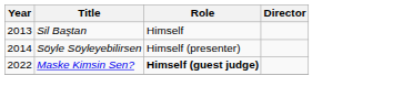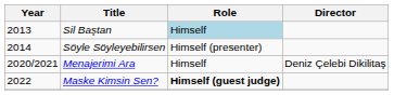 <table class="wikitable sortable">
 <tr>
 <th>Year</th>
 <th>Title</th>
 <th>Role</th>
 <th>Director</th>
 </tr>
 <tr>
 <td>2013</td>
 <td><em>Sil Baştan</em></td>
-<td>Himself</td>
+<td style="background: lightblue;">Himself</td>
 <td></td>
 </tr>
 <tr>
 <td>2014</td>
 <td><em>Söyle Söyleyebilirsen</em></td>
 <td>Himself (presenter)</td>
 <td></td>
+</tr>
+<tr>
+<td>2020/2021</td>
+<td><em><a href='#'>Menajerimi Ara</a></em></td>
+<td>Himself</td>
+<td>Deniz Çelebi Dikilitaş</td>
 </tr>
 <tr>
 <td>2022</td>
 <td><em><a href='#'>Maske Kimsin Sen?</a></em></td>
 <td><strong>Himself (guest judge)</strong></td>
 <td></td>
 </tr>
 <tr>
 </tr>
 </table>
